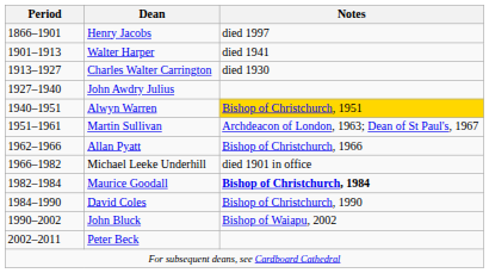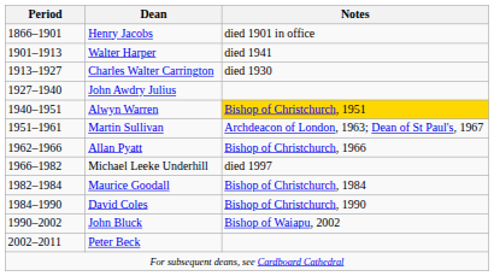 <table class="wikitable sortable">
 <tr>
 <th width=100>Period</th>
 <th width=175>Dean</th>
 <th width=350>Notes</th>
 </tr>
 <tr>
 <td>1866–1901</td>
 <td><a href='#'>Henry Jacobs</a></td>
-<td>died 1997</td>
+<td>died 1901 in office</td>
 </tr>
 <tr>
 <td>1901–1913</td>
 <td><a href='#'>Walter Harper</a></td>
 <td>died 1941</td>
 </tr>
 <tr>
 <td>1913–1927</td>
 <td><a href='#'>Charles Walter Carrington</a></td>
 <td>died 1930</td>
 </tr>
 <tr>
 <td>1927–1940</td>
 <td><a href='#'>John Awdry Julius</a></td>
 <td></td>
 </tr>
 <tr>
 <td>1940–1951</td>
 <td><a href='#'>Alwyn Warren</a></td>
 <td style="background: gold;"><a href='#'>Bishop of Christchurch</a>, 1951</td>
 </tr>
 <tr>
 <td>1951–1961</td>
 <td><a href='#'>Martin Sullivan</a></td>
 <td><a href='#'>Archdeacon of London</a>, 1963; <a href='#'>Dean of St Paul's</a>, 1967</td>
 </tr>
 <tr>
 <td>1962–1966</td>
 <td><a href='#'>Allan Pyatt</a></td>
 <td><a href='#'>Bishop of Christchurch</a>, 1966</td>
 </tr>
 <tr>
 <td>1966–1982</td>
 <td>Michael Leeke Underhill</td>
-<td>died 1901 in office</td>
+<td>died 1997</td>
 </tr>
 <tr>
 <td>1982–1984</td>
 <td><a href='#'>Maurice Goodall</a></td>
-<td><strong><a href='#'>Bishop of Christchurch</a>, 1984</strong></td>
+<td><a href='#'>Bishop of Christchurch</a>, 1984</td>
 </tr>
 <tr>
 <td>1984–1990</td>
 <td><a href='#'>David Coles</a></td>
 <td><a href='#'>Bishop of Christchurch</a>, 1990</td>
 </tr>
 <tr>
 <td>1990–2002</td>
 <td><a href='#'>John Bluck</a></td>
 <td><a href='#'>Bishop of Waiapu</a>, 2002</td>
 </tr>
 <tr>
 <td>2002–2011</td>
 <td><a href='#'>Peter Beck</a></td>
 <td></td>
 </tr>
 <tr>
 <td align="center" colspan="3"><small><em>For subsequent deans, see <a href='#'>Cardboard Cathedral</a></em></small></td>
 </tr>
 </table>
